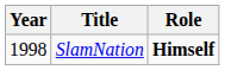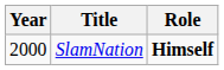 <table class="wikitable">
 <tr>
 <th>Year</th>
 <th>Title</th>
 <th>Role</th>
 </tr>
 <tr>
-<td>1998</td>
+<td>2000</td>
 <td><em><a href='#'>SlamNation</a></em></td>
 <td><strong>Himself</strong></td>
 </tr>
 </table>
